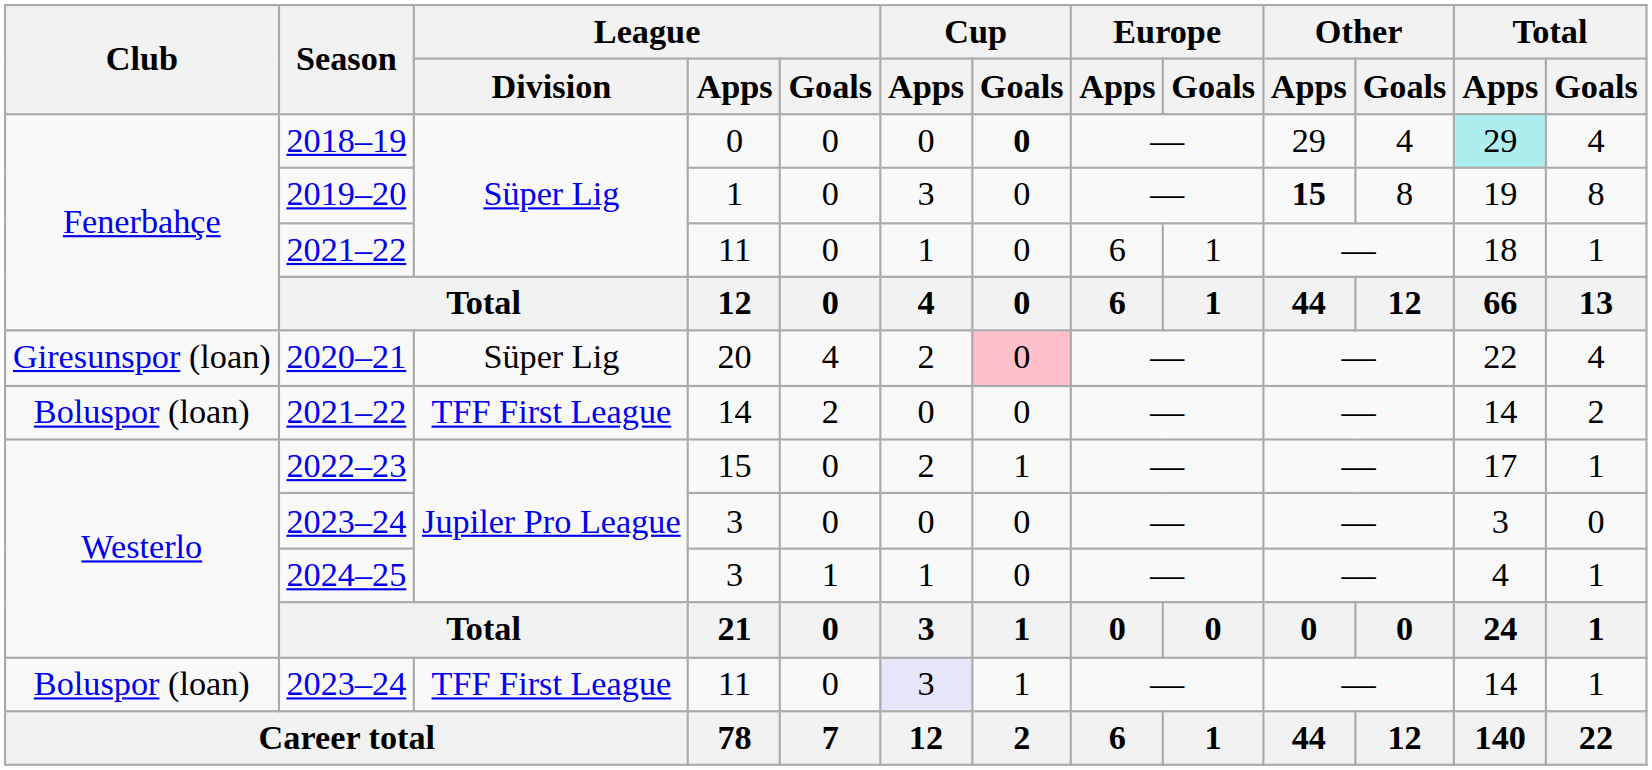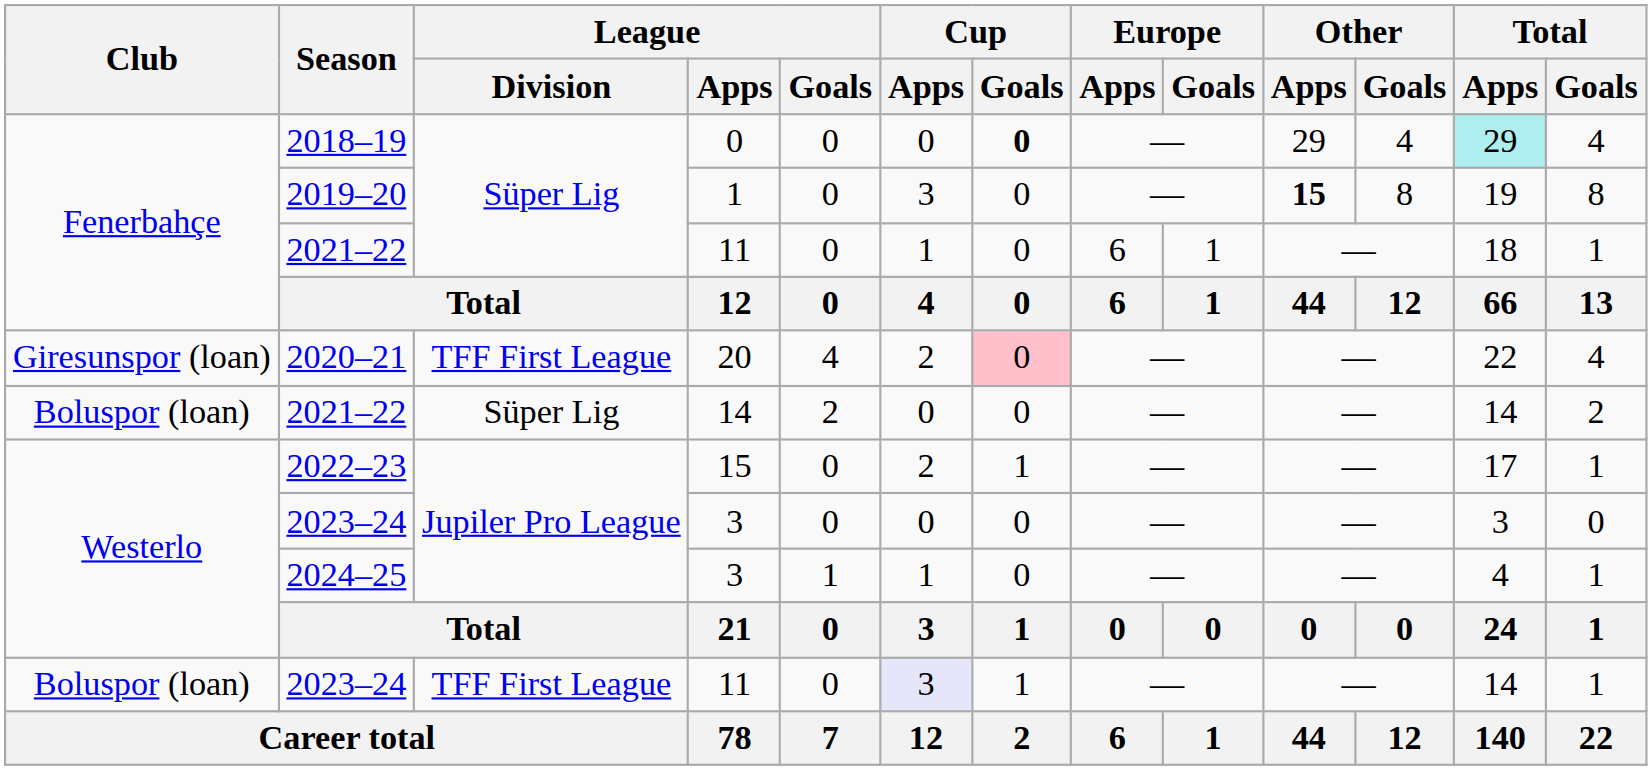 <table class="wikitable" style="text-align:center">
 <tr>
 <th rowspan="2">Club</th>
 <th rowspan="2">Season</th>
 <th colspan="3">League</th>
 <th colspan="2">Cup</th>
 <th colspan="2">Europe</th>
 <th colspan="2">Other</th>
 <th colspan="2">Total</th>
 </tr>
 <tr>
 <th>Division</th>
 <th>Apps</th>
 <th>Goals</th>
 <th>Apps</th>
 <th>Goals</th>
 <th>Apps</th>
 <th>Goals</th>
 <th>Apps</th>
 <th>Goals</th>
 <th>Apps</th>
 <th>Goals</th>
 </tr>
 <tr>
 <td rowspan="4"><a href='#'>Fenerbahçe</a></td>
 <td><a href='#'>2018–19</a></td>
 <td rowspan="3"><a href='#'>Süper Lig</a></td>
 <td>0</td>
 <td>0</td>
 <td>0</td>
 <td><strong>0</strong></td>
 <td colspan="2">—</td>
 <td>29</td>
 <td>4</td>
 <td style="background: paleturquoise;">29</td>
 <td>4</td>
 </tr>
 <tr>
 <td><a href='#'>2019–20</a></td>
 <td>1</td>
 <td>0</td>
 <td>3</td>
 <td>0</td>
 <td colspan="2">—</td>
 <td><strong>15</strong></td>
 <td>8</td>
 <td>19</td>
 <td>8</td>
 </tr>
 <tr>
 <td><a href='#'>2021–22</a></td>
 <td>11</td>
 <td>0</td>
 <td>1</td>
 <td>0</td>
 <td>6</td>
 <td>1</td>
 <td colspan="2">—</td>
 <td>18</td>
 <td>1</td>
 </tr>
 <tr>
 <th colspan="2">Total</th>
 <th>12</th>
 <th>0</th>
 <th>4</th>
 <th>0</th>
 <th>6</th>
 <th>1</th>
 <th>44</th>
 <th>12</th>
 <th>66</th>
 <th>13</th>
 </tr>
 <tr>
 <td><a href='#'>Giresunspor</a> (loan)</td>
 <td><a href='#'>2020–21</a></td>
-<td>Süper Lig</td>
+<td><a href='#'>TFF First League</a></td>
 <td>20</td>
 <td>4</td>
 <td>2</td>
 <td style="background: pink;">0</td>
 <td colspan="2">—</td>
 <td colspan="2">—</td>
 <td>22</td>
 <td>4</td>
 </tr>
 <tr>
 <td><a href='#'>Boluspor</a> (loan)</td>
 <td><a href='#'>2021–22</a></td>
-<td><a href='#'>TFF First League</a></td>
+<td>Süper Lig</td>
 <td>14</td>
 <td>2</td>
 <td>0</td>
 <td>0</td>
 <td colspan="2">—</td>
 <td colspan="2">—</td>
 <td>14</td>
 <td>2</td>
 </tr>
 <tr>
 <td rowspan="4"><a href='#'>Westerlo</a></td>
 <td><a href='#'>2022–23</a></td>
 <td rowspan="3"><a href='#'>Jupiler Pro League</a></td>
 <td>15</td>
 <td>0</td>
 <td>2</td>
 <td>1</td>
 <td colspan="2">—</td>
 <td colspan="2">—</td>
 <td>17</td>
 <td>1</td>
 </tr>
 <tr>
 <td><a href='#'>2023–24</a></td>
 <td>3</td>
 <td>0</td>
 <td>0</td>
 <td>0</td>
 <td colspan="2">—</td>
 <td colspan="2">—</td>
 <td>3</td>
 <td>0</td>
 </tr>
 <tr>
 <td><a href='#'>2024–25</a></td>
 <td>3</td>
 <td>1</td>
 <td>1</td>
 <td>0</td>
 <td colspan="2">—</td>
 <td colspan="2">—</td>
 <td>4</td>
 <td>1</td>
 </tr>
 <tr>
 <th colspan="2">Total</th>
 <th>21</th>
 <th>0</th>
 <th>3</th>
 <th>1</th>
 <th>0</th>
 <th>0</th>
 <th>0</th>
 <th>0</th>
 <th>24</th>
 <th>1</th>
 </tr>
 <tr>
 <td><a href='#'>Boluspor</a> (loan)</td>
 <td><a href='#'>2023–24</a></td>
 <td><a href='#'>TFF First League</a></td>
 <td>11</td>
 <td>0</td>
 <td style="background: lavender;">3</td>
 <td>1</td>
 <td colspan="2">—</td>
 <td colspan="2">—</td>
 <td>14</td>
 <td>1</td>
 </tr>
 <tr>
 <th colspan="3">Career total</th>
 <th>78</th>
 <th>7</th>
 <th>12</th>
 <th>2</th>
 <th>6</th>
 <th>1</th>
 <th>44</th>
 <th>12</th>
 <th>140</th>
 <th>22</th>
 </tr>
 </table>
